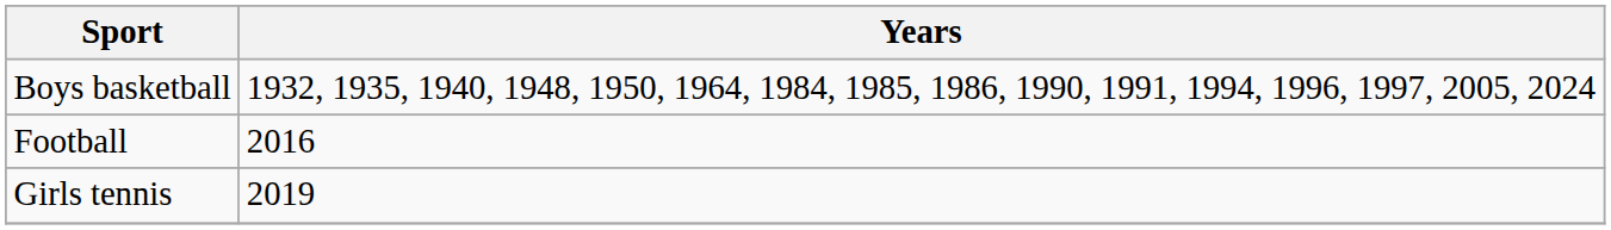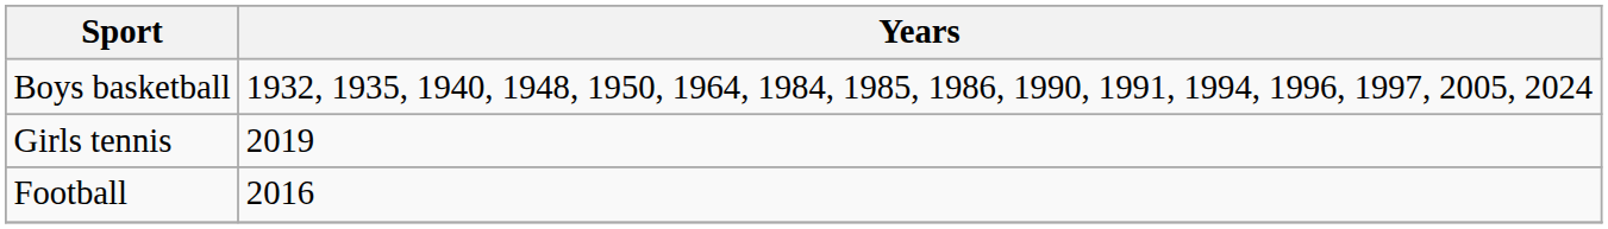 <table class="wikitable">
 <tr>
 <th>Sport</th>
 <th>Years</th>
 </tr>
 <tr>
 <td>Boys basketball</td>
 <td>1932, 1935, 1940, 1948, 1950, 1964, 1984, 1985, 1986, 1990, 1991, 1994, 1996, 1997, 2005, 2024</td>
 </tr>
 <tr>
+<td>Girls tennis</td>
+<td>2019</td>
+</tr>
+<tr>
 <td>Football</td>
 <td>2016</td>
 </tr>
 <tr>
-<td>Girls tennis</td>
-<td>2019</td>
-</tr>
-<tr>
 </tr>
 </table>
